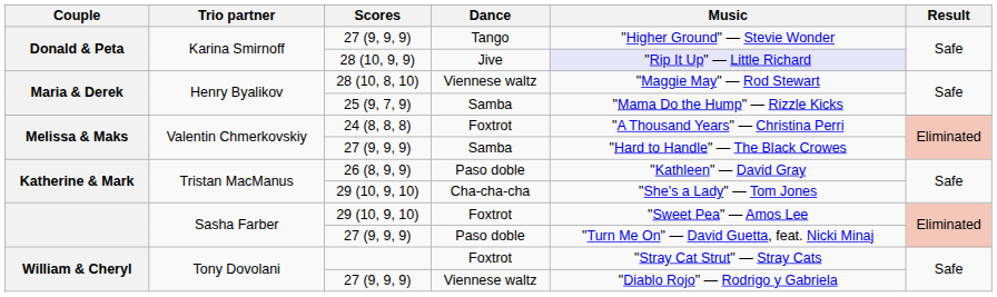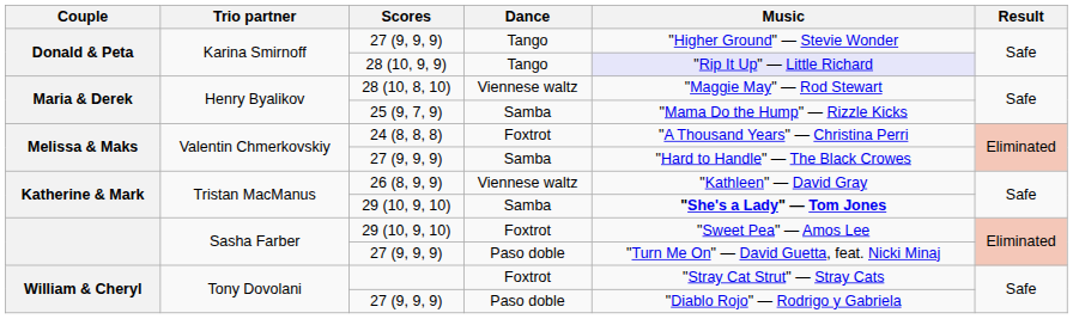 <table class="wikitable sortable" style="text-align:center; width:90%">
 <tr>
 <th scope="col">Couple</th>
 <th scope="col" class="unsortable">Trio partner</th>
 <th scope="col">Scores</th>
 <th scope="col" class="unsortable">Dance</th>
 <th scope="col" class="unsortable">Music</th>
 <th scope="col" class="unsortable">Result</th>
 </tr>
 <tr>
 <th scope="row" rowspan=2>Donald & Peta</th>
 <td rowspan="2">Karina Smirnoff</td>
 <td>27 (9, 9, 9)</td>
 <td>Tango</td>
 <td>"<a href='#'>Higher Ground</a>" — <a href='#'>Stevie Wonder</a></td>
 <td rowspan=2>Safe</td>
 </tr>
 <tr>
 <td>28 (10, 9, 9)</td>
-<td>Jive</td>
+<td>Tango</td>
 <td style="background: lavender;">"<a href='#'>Rip It Up</a>" — <a href='#'>Little Richard</a></td>
 </tr>
 <tr>
 <th scope="row" rowspan=2>Maria & Derek</th>
 <td rowspan="2">Henry Byalikov</td>
 <td>28 (10, 8, 10)</td>
 <td>Viennese waltz</td>
 <td>"<a href='#'>Maggie May</a>" — <a href='#'>Rod Stewart</a></td>
 <td rowspan=2>Safe</td>
 </tr>
 <tr>
 <td>25 (9, 7, 9)</td>
 <td>Samba</td>
 <td>"<a href='#'>Mama Do the Hump</a>" — <a href='#'>Rizzle Kicks</a></td>
 </tr>
 <tr>
 <th scope="row" rowspan=2>Melissa & Maks</th>
 <td rowspan="2">Valentin Chmerkovskiy</td>
 <td>24 (8, 8, 8)</td>
 <td>Foxtrot</td>
 <td>"<a href='#'>A Thousand Years</a>" — <a href='#'>Christina Perri</a></td>
 <td rowspan=2 bgcolor=f4c7b8>Eliminated</td>
 </tr>
 <tr>
 <td>27 (9, 9, 9)</td>
 <td>Samba</td>
 <td>"<a href='#'>Hard to Handle</a>" — <a href='#'>The Black Crowes</a></td>
 </tr>
 <tr>
 <th scope="row" rowspan=2>Katherine & Mark</th>
 <td rowspan="2">Tristan MacManus</td>
 <td>26 (8, 9, 9)</td>
-<td>Paso doble</td>
+<td>Viennese waltz</td>
 <td>"<a href='#'>Kathleen</a>" — <a href='#'>David Gray</a></td>
 <td rowspan=2>Safe</td>
 </tr>
 <tr>
 <td>29 (10, 9, 10)</td>
-<td>Cha-cha-cha</td>
-<td>"<a href='#'>She's a Lady</a>" — <a href='#'>Tom Jones</a></td>
+<td>Samba</td>
+<td><strong>"<a href='#'>She's a Lady</a>" — <a href='#'>Tom Jones</a></strong></td>
 </tr>
 <tr>
 <th scope="row" rowspan=2></th>
 <td rowspan="2">Sasha Farber</td>
 <td>29 (10, 9, 10)</td>
 <td>Foxtrot</td>
 <td>"<a href='#'>Sweet Pea</a>" — <a href='#'>Amos Lee</a></td>
 <td rowspan=2 bgcolor=f4c7b8>Eliminated</td>
 </tr>
 <tr>
 <td>27 (9, 9, 9)</td>
 <td>Paso doble</td>
 <td>"<a href='#'>Turn Me On</a>" — <a href='#'>David Guetta</a>, feat. <a href='#'>Nicki Minaj</a></td>
 </tr>
 <tr>
 <th scope="row" rowspan=2>William & Cheryl</th>
 <td rowspan="2">Tony Dovolani</td>
 <td></td>
 <td>Foxtrot</td>
 <td>"<a href='#'>Stray Cat Strut</a>" — <a href='#'>Stray Cats</a></td>
 <td rowspan=2>Safe</td>
 </tr>
 <tr>
 <td>27 (9, 9, 9)</td>
-<td>Viennese waltz</td>
+<td>Paso doble</td>
 <td>"<a href='#'>Diablo Rojo</a>" — <a href='#'>Rodrigo y Gabriela</a></td>
 </tr>
 </table>
